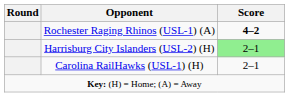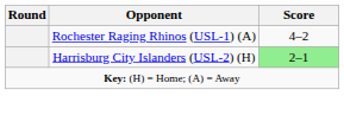 <table class="wikitable plainrowheaders" style="text-align:center; float:right; margin-left:1em">
 <tr>
 <th scope="col" style="width:25px">Round</th>
 <th scope="col">Opponent</th>
 <th scope="col" style="width:90px">Score</th>
 </tr>
 <tr>
 <th scope=row style="text-align:center"></th>
 <td><a href='#'>Rochester Raging Rhinos</a> (<a href='#'>USL-1</a>) (A)</td>
-<td><strong>4–2</strong></td>
+<td>4–2</td>
 </tr>
 <tr>
 <th scope=row style="text-align:center"></th>
 <td><a href='#'>Harrisburg City Islanders</a> (<a href='#'>USL-2</a>) (H)</td>
 <td style="background: lightgreen;">2–1</td>
 </tr>
 <tr>
-<th scope=row style="text-align:center"></th>
-<td><a href='#'>Carolina RailHawks</a> (<a href='#'>USL-1</a>) (H)</td>
-<td>2–1</td>
-</tr>
-<tr>
 <td colspan="3"><small><strong>Key:</strong> (H) = Home; (A) = Away</small></td>
 </tr>
 </table>
